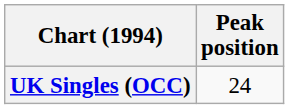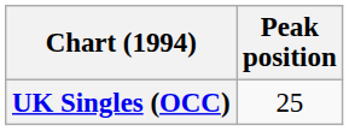 <table class="wikitable sortable plainrowheaders" style="text-align:center">
 <tr>
 <th>Chart (1994)</th>
 <th>Peak<br>position</th>
 </tr>
 <tr>
 <th scope="row"><a href='#'>UK Singles</a> (<a href='#'>OCC</a>)</th>
-<td>24</td>
+<td>25</td>
 </tr>
 </table>
